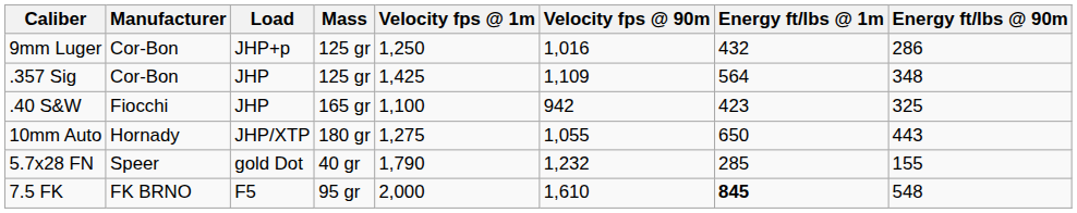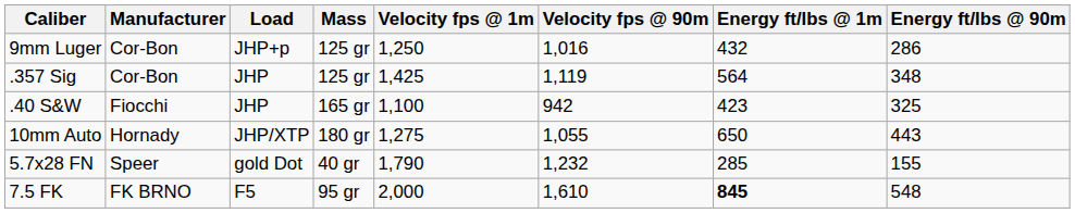 <table class="wikitable">
 <tr>
 <th>Caliber</th>
 <th>Manufacturer</th>
 <th>Load</th>
 <th>Mass</th>
 <th>Velocity fps @ 1m</th>
 <th>Velocity fps @ 90m</th>
 <th>Energy ft/lbs @ 1m</th>
 <th>Energy ft/lbs @ 90m</th>
 </tr>
 <tr>
 <td>9mm  Luger</td>
 <td>Cor-Bon</td>
 <td>JHP+p</td>
 <td>125  gr</td>
 <td>1,250</td>
 <td>1,016</td>
 <td>432</td>
 <td>286</td>
 </tr>
 <tr>
 <td>.357  Sig</td>
 <td>Cor-Bon</td>
 <td>JHP</td>
 <td>125  gr</td>
 <td>1,425</td>
-<td>1,109</td>
+<td>1,119</td>
 <td>564</td>
 <td>348</td>
 </tr>
 <tr>
 <td>.40  S&W</td>
 <td>Fiocchi</td>
 <td>JHP</td>
 <td>165  gr</td>
 <td>1,100</td>
 <td>942</td>
 <td>423</td>
 <td>325</td>
 </tr>
 <tr>
 <td>10mm  Auto</td>
 <td>Hornady</td>
 <td>JHP/XTP</td>
 <td>180  gr</td>
 <td>1,275</td>
 <td>1,055</td>
 <td>650</td>
 <td>443</td>
 </tr>
 <tr>
 <td>5.7x28  FN</td>
 <td>Speer</td>
 <td>gold  Dot</td>
 <td>40  gr</td>
 <td>1,790</td>
 <td>1,232</td>
 <td>285</td>
 <td>155</td>
 </tr>
 <tr>
 <td>7.5  FK</td>
 <td>FK  BRNO</td>
 <td>F5</td>
 <td>95  gr</td>
 <td>2,000</td>
 <td>1,610</td>
 <td><strong>845</strong></td>
 <td>548</td>
 </tr>
 </table>
